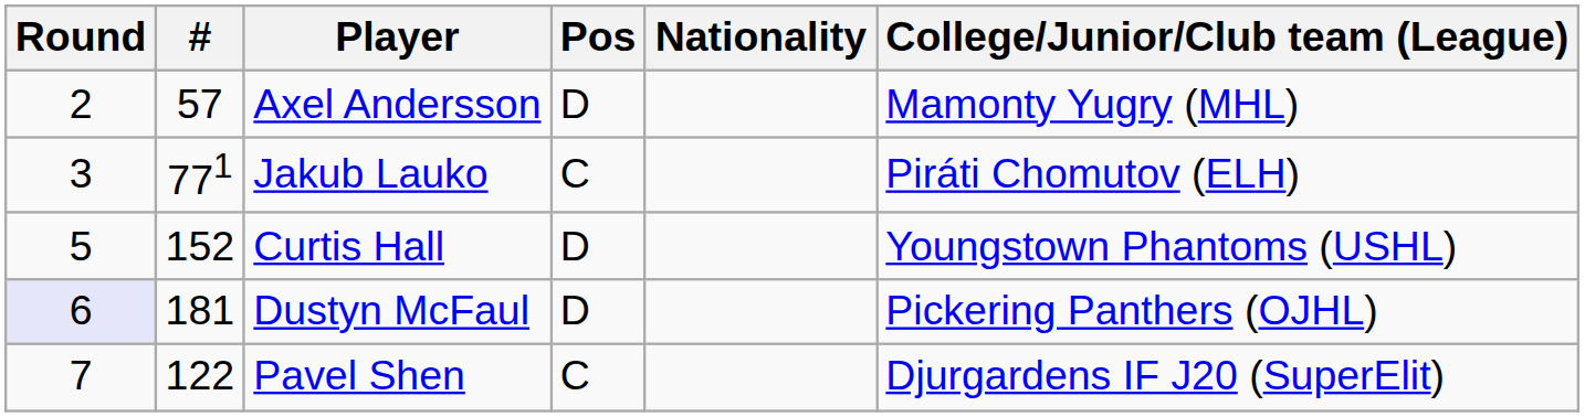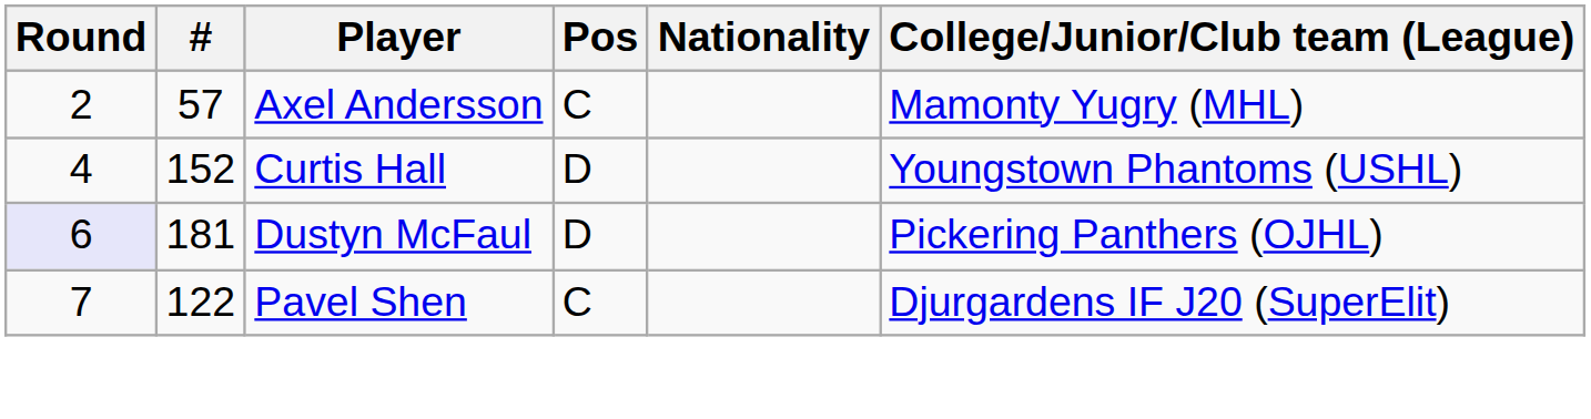 <table class="wikitable">
 <tr>
 <th>Round</th>
 <th>#</th>
 <th>Player</th>
 <th>Pos</th>
 <th>Nationality</th>
 <th>College/Junior/Club team (League)</th>
 </tr>
 <tr>
 <td style="text-align:center;">2</td>
 <td style="text-align:center;">57</td>
 <td><a href='#'>Axel Andersson</a></td>
-<td>D</td>
+<td>C</td>
 <td></td>
 <td><a href='#'>Mamonty Yugry</a> (<a href='#'>MHL</a>)</td>
 </tr>
 <tr>
-<td style="text-align:center;">3</td>
-<td style="text-align:center;">77<sup>1</sup></td>
-<td><a href='#'>Jakub Lauko</a></td>
-<td>C</td>
-<td></td>
-<td><a href='#'>Piráti Chomutov</a> (<a href='#'>ELH</a>)</td>
-</tr>
-<tr>
-<td style="text-align:center;">5</td>
+<td style="text-align:center;">4</td>
 <td style="text-align:center;">152</td>
 <td><a href='#'>Curtis Hall</a></td>
 <td>D</td>
 <td></td>
 <td><a href='#'>Youngstown Phantoms</a> (<a href='#'>USHL</a>)</td>
 </tr>
 <tr>
 <td style="background: lavender; text-align:center;">6</td>
 <td style="text-align:center;">181</td>
 <td><a href='#'>Dustyn McFaul</a></td>
 <td>D</td>
 <td></td>
 <td><a href='#'>Pickering Panthers</a> (<a href='#'>OJHL</a>)</td>
 </tr>
 <tr>
 <td style="text-align:center;">7</td>
 <td style="text-align:center;">122</td>
 <td><a href='#'>Pavel Shen</a></td>
 <td>C</td>
 <td></td>
 <td><a href='#'>Djurgardens IF J20</a> (<a href='#'>SuperElit</a>)</td>
 </tr>
 </table>
